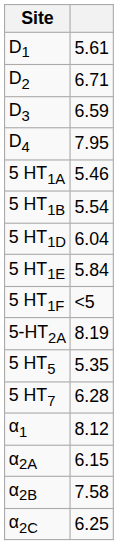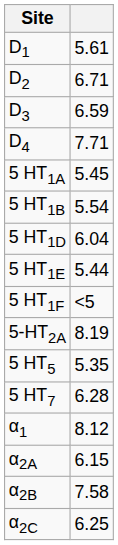 <table class="wikitable">
 <tr>
 <th>Site</th>
 <th></th>
 </tr>
 <tr>
 <td>D<sub>1</sub></td>
 <td>5.61</td>
 </tr>
 <tr>
 <td>D<sub>2</sub></td>
 <td>6.71</td>
 </tr>
 <tr>
 <td>D<sub>3</sub></td>
 <td>6.59</td>
 </tr>
 <tr>
 <td>D<sub>4</sub></td>
-<td>7.95</td>
+<td>7.71</td>
 </tr>
 <tr>
 <td>5 HT<sub>1A</sub></td>
-<td>5.46</td>
+<td>5.45</td>
 </tr>
 <tr>
 <td>5 HT<sub>1B</sub></td>
 <td>5.54</td>
 </tr>
 <tr>
 <td>5 HT<sub>1D</sub></td>
 <td>6.04</td>
 </tr>
 <tr>
 <td>5 HT<sub>1E</sub></td>
-<td>5.84</td>
+<td>5.44</td>
 </tr>
 <tr>
 <td>5 HT<sub>1F</sub></td>
 <td><5</td>
 </tr>
 <tr>
 <td>5-HT<sub>2A</sub></td>
 <td>8.19</td>
 </tr>
 <tr>
 <td>5 HT<sub>5</sub></td>
 <td>5.35</td>
 </tr>
 <tr>
 <td>5 HT<sub>7</sub></td>
 <td>6.28</td>
 </tr>
 <tr>
 <td>α<sub>1</sub></td>
 <td>8.12</td>
 </tr>
 <tr>
 <td>α<sub>2A</sub></td>
 <td>6.15</td>
 </tr>
 <tr>
 <td>α<sub>2B</sub></td>
 <td>7.58</td>
 </tr>
 <tr>
 <td>α<sub>2C</sub></td>
 <td>6.25</td>
 </tr>
 </table>
